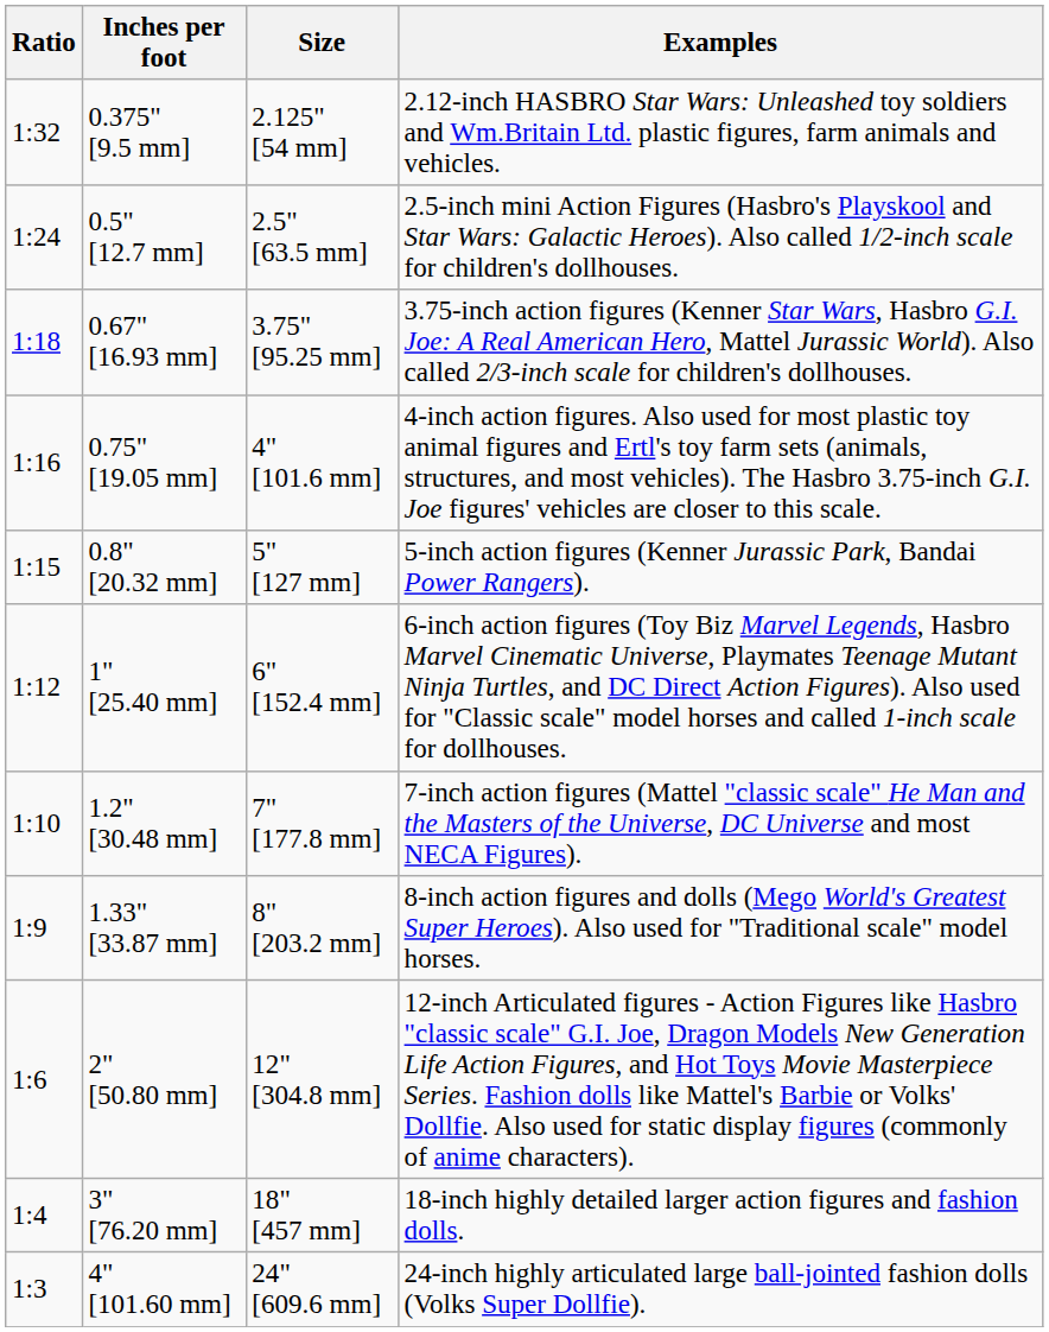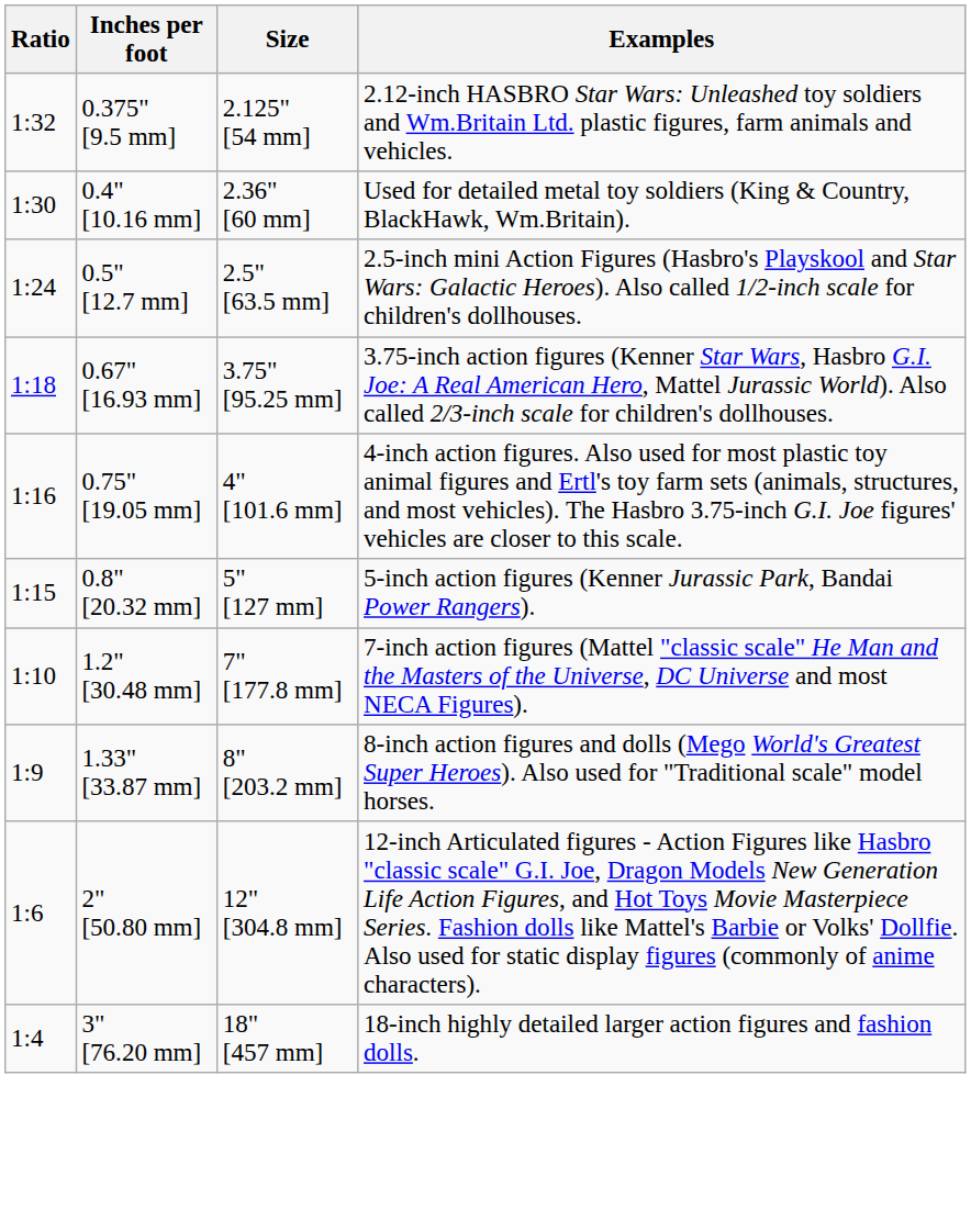 <table style="clear:both" class="wikitable">
 <tr>
 <th>Ratio</th>
 <th>Inches per foot</th>
 <th>Size</th>
 <th>Examples</th>
 </tr>
 <tr>
 <td>1:32</td>
 <td>0.375" [9.5 mm]</td>
 <td>2.125" [54 mm]</td>
 <td>2.12-inch HASBRO <em>Star Wars: Unleashed</em> toy soldiers and <a href='#'>Wm.Britain Ltd.</a> plastic figures, farm animals and vehicles.</td>
+</tr>
+<tr>
+<td>1:30</td>
+<td>0.4" [10.16 mm]</td>
+<td>2.36" [60 mm]</td>
+<td>Used for detailed metal toy soldiers (King & Country, BlackHawk, Wm.Britain).</td>
 </tr>
 <tr>
 <td>1:24</td>
 <td>0.5" [12.7 mm]</td>
 <td>2.5" [63.5 mm]</td>
 <td>2.5-inch mini Action Figures (Hasbro's <a href='#'>Playskool</a> and <em>Star Wars: Galactic Heroes</em>). Also called <em>1/2-inch scale</em> for children's dollhouses.</td>
 </tr>
 <tr>
 <td><a href='#'>1:18</a></td>
 <td>0.67" [16.93 mm]</td>
 <td>3.75" [95.25 mm]</td>
 <td>3.75-inch action figures (Kenner <a href='#'><em>Star Wars</em></a>, Hasbro <em><a href='#'>G.I. Joe: A Real American Hero</a></em>, Mattel <em>Jurassic World</em>). Also called <em>2/3-inch scale</em> for children's dollhouses.</td>
 </tr>
 <tr>
 <td>1:16</td>
 <td>0.75" [19.05 mm]</td>
 <td>4" [101.6 mm]</td>
 <td>4-inch action figures. Also used for most plastic toy animal figures and <a href='#'>Ertl</a>'s toy farm sets (animals, structures, and most vehicles). The Hasbro 3.75-inch <em>G.I. Joe</em> figures' vehicles are closer to this scale.</td>
 </tr>
 <tr>
 <td>1:15</td>
 <td>0.8" [20.32 mm]</td>
 <td>5" [127 mm]</td>
 <td>5-inch action figures (Kenner <em>Jurassic Park</em>, Bandai <em><a href='#'>Power Rangers</a></em>).</td>
 </tr>
 <tr>
-<td>1:12</td>
-<td>1" [25.40 mm]</td>
-<td>6" [152.4 mm]</td>
-<td>6-inch action figures (Toy Biz <em><a href='#'>Marvel Legends</a></em>, Hasbro <em>Marvel Cinematic Universe</em>, Playmates <em>Teenage Mutant Ninja Turtles</em>, and <a href='#'>DC Direct</a> <em>Action Figures</em>). Also used for "Classic scale" model horses and called <em>1-inch scale</em> for dollhouses.</td>
-</tr>
-<tr>
 <td>1:10</td>
 <td>1.2" [30.48 mm]</td>
 <td>7" [177.8 mm]</td>
 <td>7-inch action figures (Mattel <a href='#'>"classic scale" <em>He Man and the Masters of the Universe</em></a>, <a href='#'><em>DC Universe</em></a> and most <a href='#'>NECA Figures</a>).</td>
 </tr>
 <tr>
 <td>1:9</td>
 <td>1.33" [33.87 mm]</td>
 <td>8" [203.2 mm]</td>
 <td>8-inch action figures and dolls (<a href='#'>Mego</a> <a href='#'><em>World's Greatest Super Heroes</em></a>). Also used for "Traditional scale" model horses.</td>
 </tr>
 <tr>
 <td>1:6</td>
 <td>2" [50.80 mm]</td>
 <td>12" [304.8 mm]</td>
 <td>12-inch Articulated figures - Action Figures like <a href='#'>Hasbro "classic scale" G.I. Joe</a>, <a href='#'>Dragon Models</a> <em>New Generation Life Action Figures</em>, and <a href='#'>Hot Toys</a> <em>Movie Masterpiece Series</em>. <a href='#'>Fashion dolls</a> like Mattel's <a href='#'>Barbie</a> or Volks' <a href='#'>Dollfie</a>. Also used for static display <a href='#'>figures</a> (commonly of <a href='#'>anime</a> characters).</td>
 </tr>
 <tr>
 <td>1:4</td>
 <td>3" [76.20 mm]</td>
 <td>18" [457 mm]</td>
 <td>18-inch highly detailed larger action figures and <a href='#'>fashion dolls</a>.</td>
 </tr>
-<tr>
-<td>1:3</td>
-<td>4" [101.60 mm]</td>
-<td>24" [609.6 mm]</td>
-<td>24-inch highly articulated large <a href='#'>ball-jointed</a> fashion dolls (Volks <a href='#'>Super Dollfie</a>).</td>
-</tr>
 </table>
